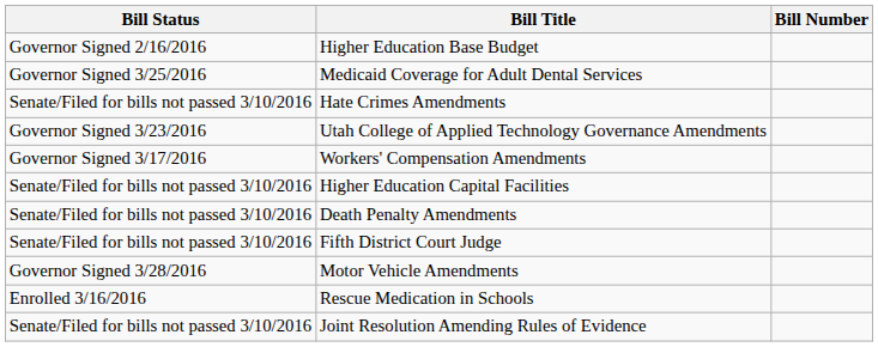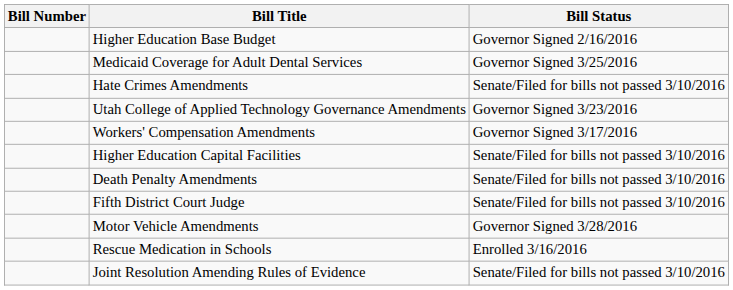 <table class="wikitable">
 <tr>
+<th>Bill Number</th>
+<th>Bill Title</th>
 <th>Bill Status</th>
-<th>Bill Title</th>
-<th>Bill Number</th>
 </tr>
 <tr>
+<td></td>
+<td>Higher Education Base Budget</td>
 <td>Governor Signed 2/16/2016</td>
-<td>Higher Education Base Budget</td>
-<td></td>
 </tr>
 <tr>
+<td></td>
+<td>Medicaid Coverage for Adult Dental Services</td>
 <td>Governor Signed 3/25/2016</td>
-<td>Medicaid Coverage for Adult Dental Services</td>
-<td></td>
 </tr>
 <tr>
+<td></td>
+<td>Hate Crimes Amendments</td>
 <td>Senate/Filed for bills not passed 3/10/2016</td>
-<td>Hate Crimes Amendments</td>
-<td></td>
 </tr>
 <tr>
+<td></td>
+<td>Utah College of Applied Technology Governance Amendments</td>
 <td>Governor Signed 3/23/2016</td>
-<td>Utah College of Applied Technology Governance Amendments</td>
-<td></td>
 </tr>
 <tr>
+<td></td>
+<td>Workers' Compensation Amendments</td>
 <td>Governor Signed 3/17/2016</td>
-<td>Workers' Compensation Amendments</td>
-<td></td>
 </tr>
 <tr>
+<td></td>
+<td>Higher Education Capital Facilities</td>
 <td>Senate/Filed for bills not passed 3/10/2016</td>
-<td>Higher Education Capital Facilities</td>
-<td></td>
 </tr>
 <tr>
+<td></td>
+<td>Death Penalty Amendments</td>
 <td>Senate/Filed for bills not passed 3/10/2016</td>
-<td>Death Penalty Amendments</td>
-<td></td>
 </tr>
 <tr>
+<td></td>
+<td>Fifth District Court Judge</td>
 <td>Senate/Filed for bills not passed 3/10/2016</td>
-<td>Fifth District Court Judge</td>
-<td></td>
 </tr>
 <tr>
+<td></td>
+<td>Motor Vehicle Amendments</td>
 <td>Governor Signed 3/28/2016</td>
-<td>Motor Vehicle Amendments</td>
-<td></td>
 </tr>
 <tr>
+<td></td>
+<td>Rescue Medication in Schools</td>
 <td>Enrolled 3/16/2016</td>
-<td>Rescue Medication in Schools</td>
-<td></td>
 </tr>
 <tr>
+<td></td>
+<td>Joint Resolution Amending Rules of Evidence</td>
 <td>Senate/Filed for bills not passed 3/10/2016</td>
-<td>Joint Resolution Amending Rules of Evidence</td>
-<td></td>
 </tr>
 </table>
